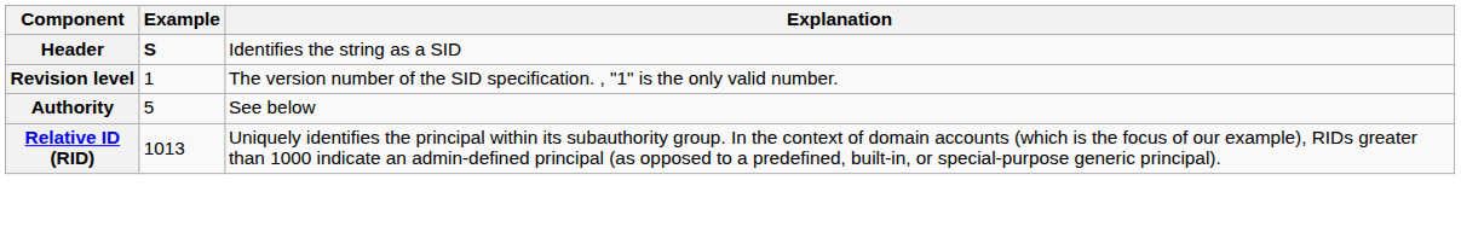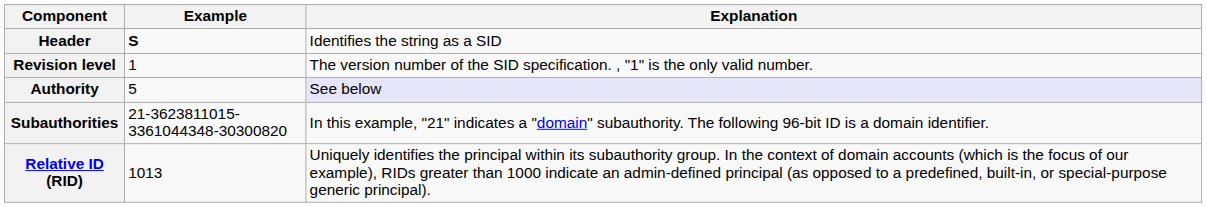 <table class="wikitable">
 <tr>
 <th>Component</th>
 <th>Example</th>
 <th>Explanation</th>
 </tr>
 <tr>
 <th scope="row">Header</th>
 <td><strong>S</strong></td>
 <td>Identifies the string as a SID</td>
 </tr>
 <tr>
 <th scope="row">Revision level</th>
 <td>1</td>
 <td>The version number of the SID specification. , "1" is the only valid number.</td>
 </tr>
 <tr>
 <th scope="row">Authority</th>
 <td>5</td>
-<td>See below</td>
+<td style="background: lavender;">See below</td>
+</tr>
+<tr>
+<th scope="row">Subauthorities</th>
+<td>21-<wbr>3623811015-<wbr>3361044348-<wbr>30300820</td>
+<td>In this example, "21" indicates a "<a href='#'>domain</a>" subauthority. The following 96-bit ID is a domain identifier.</td>
 </tr>
 <tr>
 <th scope="row"><a href='#'>Relative ID</a> (RID)</th>
 <td>1013</td>
 <td>Uniquely identifies the principal within its subauthority group. In the context of domain accounts (which is the focus of our example), RIDs greater than 1000 indicate an admin-defined principal (as opposed to a predefined, built-in, or special-purpose generic principal).</td>
 </tr>
 </table>
